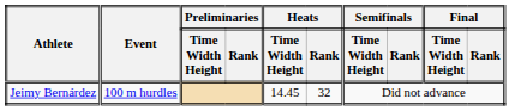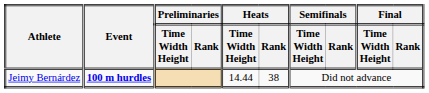 <table class=wikitable style="font-size:90%; border: double;">
 <tr>
 <th rowspan="2" style="border-right:double">Athlete</th>
 <th rowspan="2" style="border-right:double">Event</th>
 <th colspan="2" style="border-right:double; border-bottom:double;">Preliminaries</th>
 <th colspan="2" style="border-right:double; border-bottom:double;">Heats</th>
 <th colspan="2" style="border-right:double; border-bottom:double;">Semifinals</th>
 <th colspan="2" style="border-right:double; border-bottom:double;">Final</th>
 </tr>
 <tr>
 <th>Time<br>Width<br>Height</th>
 <th style="border-right:double">Rank</th>
 <th>Time<br>Width<br>Height</th>
 <th style="border-right:double">Rank</th>
 <th>Time<br>Width<br>Height</th>
 <th style="border-right:double">Rank</th>
 <th>Time<br>Width<br>Height</th>
 <th style="border-right:double">Rank</th>
 </tr>
 <tr style="border-top: double;">
 <td style="border-right:double"><a href='#'>Jeimy Bernárdez</a></td>
-<td style="border-right:double"><a href='#'>100 m hurdles</a></td>
+<td style="border-right:double"><strong><a href='#'>100 m hurdles</a></strong></td>
 <td style="border-right:double" colspan= 2 bgcolor="wheat"></td>
-<td align=center>14.45</td>
-<td align=center style="border-right:double">32</td>
+<td align=center>14.44</td>
+<td align=center style="border-right:double">38</td>
 <td colspan="4" align=center>Did not advance</td>
 </tr>
 </table>
